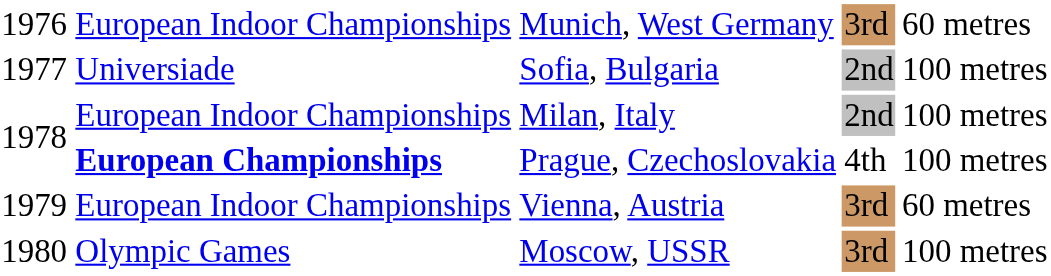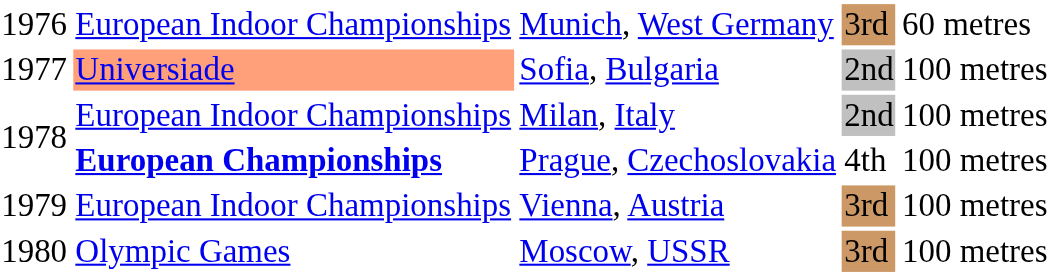 <table>
 <tr>
 <td>1976</td>
 <td><a href='#'>European Indoor Championships</a></td>
 <td><a href='#'>Munich</a>, <a href='#'>West Germany</a></td>
 <td bgcolor="cc9966">3rd</td>
 <td>60 metres</td>
 </tr>
 <tr>
 <td>1977</td>
-<td><a href='#'>Universiade</a></td>
+<td style="background: lightsalmon;"><a href='#'>Universiade</a></td>
 <td><a href='#'>Sofia</a>, <a href='#'>Bulgaria</a></td>
 <td bgcolor="silver">2nd</td>
 <td>100 metres</td>
 </tr>
 <tr>
 <td rowspan=2>1978</td>
 <td><a href='#'>European Indoor Championships</a></td>
 <td><a href='#'>Milan</a>, <a href='#'>Italy</a></td>
 <td bgcolor="silver">2nd</td>
 <td>100 metres</td>
 </tr>
 <tr>
 <td><strong><a href='#'>European Championships</a></strong></td>
 <td><a href='#'>Prague</a>, <a href='#'>Czechoslovakia</a></td>
 <td>4th</td>
 <td>100 metres</td>
 </tr>
 <tr>
 <td>1979</td>
 <td><a href='#'>European Indoor Championships</a></td>
 <td><a href='#'>Vienna</a>, <a href='#'>Austria</a></td>
 <td bgcolor="cc9966">3rd</td>
-<td>60 metres</td>
+<td>100 metres</td>
 </tr>
 <tr>
 <td>1980</td>
 <td><a href='#'>Olympic Games</a></td>
 <td><a href='#'>Moscow</a>, <a href='#'>USSR</a></td>
 <td bgcolor="cc9966">3rd</td>
 <td>100 metres</td>
 </tr>
 </table>
